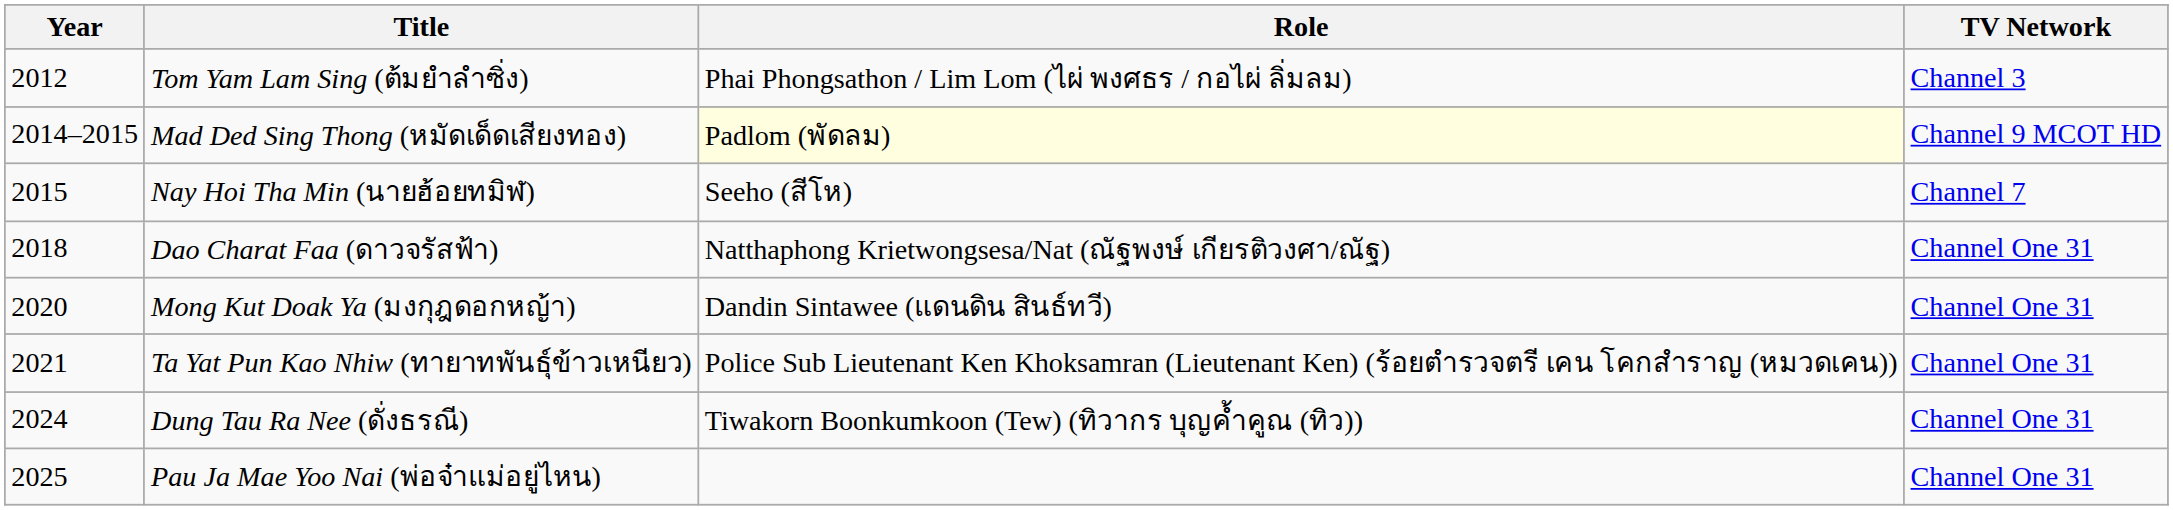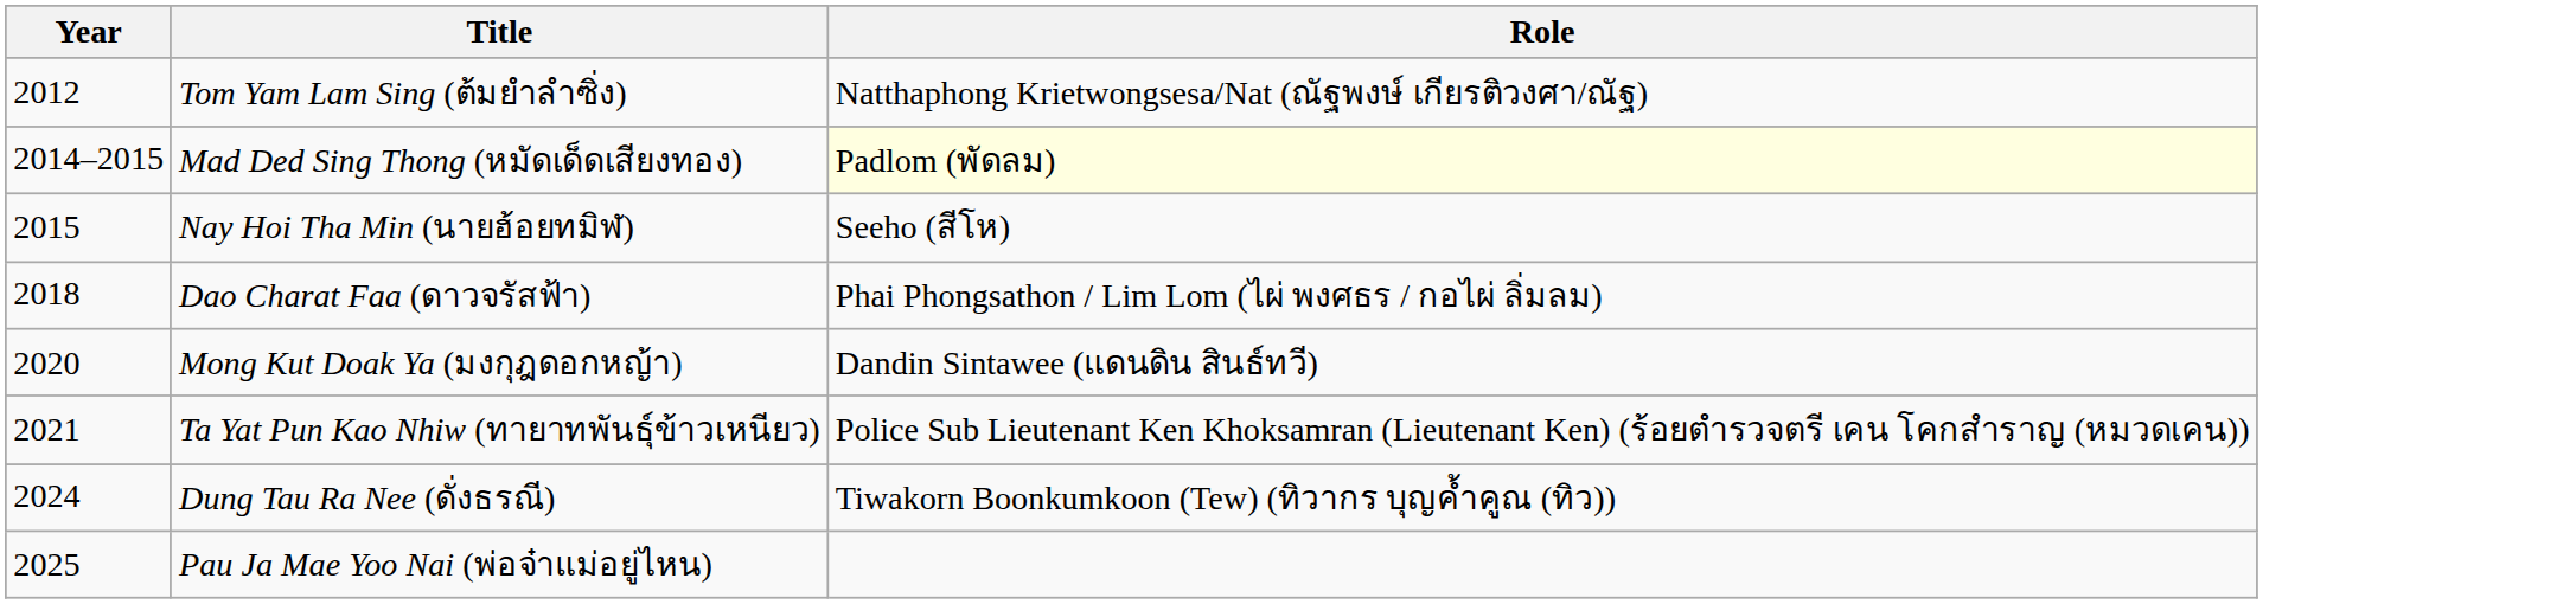 <table class="wikitable">
 <tr>
 <th>Year</th>
 <th>Title</th>
 <th>Role</th>
-<th>TV Network</th>
 </tr>
 <tr>
 <td>2012</td>
 <td><em>Tom Yam Lam Sing</em> (ต้มยำลำซิ่ง)</td>
-<td>Phai Phongsathon / Lim Lom (ไผ่ พงศธร / กอไผ่ ลิ่มลม)</td>
-<td><a href='#'>Channel 3</a></td>
+<td>Natthaphong Krietwongsesa/Nat (ณัฐพงษ์ เกียรติวงศา/ณัฐ)</td>
 </tr>
 <tr>
 <td>2014–2015</td>
 <td><em>Mad Ded Sing Thong</em> (หมัดเด็ดเสียงทอง)</td>
 <td style="background: lightyellow;">Padlom (พัดลม)</td>
-<td><a href='#'>Channel 9 MCOT HD</a></td>
 </tr>
 <tr>
 <td>2015</td>
 <td><em>Nay Hoi Tha Min</em> (นายฮ้อยทมิฬ)</td>
 <td>Seeho (สีโห)</td>
-<td><a href='#'>Channel 7</a></td>
 </tr>
 <tr>
 <td>2018</td>
 <td><em>Dao Charat Faa</em> (ดาวจรัสฟ้า)</td>
-<td>Natthaphong Krietwongsesa/Nat (ณัฐพงษ์ เกียรติวงศา/ณัฐ)</td>
-<td><a href='#'>Channel One 31</a></td>
+<td>Phai Phongsathon / Lim Lom (ไผ่ พงศธร / กอไผ่ ลิ่มลม)</td>
 </tr>
 <tr>
 <td>2020</td>
 <td><em>Mong Kut Doak Ya</em> (มงกุฎดอกหญ้า)</td>
 <td>Dandin Sintawee (แดนดิน สินธ์ทวี)</td>
-<td><a href='#'>Channel One 31</a></td>
 </tr>
 <tr>
 <td>2021</td>
 <td><em>Ta Yat Pun Kao Nhiw</em> (ทายาทพันธุ์ข้าวเหนียว)</td>
 <td>Police Sub Lieutenant Ken Khoksamran (Lieutenant Ken) (ร้อยตำรวจตรี เคน โคกสำราญ (หมวดเคน))</td>
-<td><a href='#'>Channel One 31</a></td>
 </tr>
 <tr>
 <td>2024</td>
 <td><em>Dung Tau Ra Nee</em> (ดั่งธรณี)</td>
 <td>Tiwakorn Boonkumkoon (Tew) (ทิวากร บุญค้ำคูณ (ทิว))</td>
-<td><a href='#'>Channel One 31</a></td>
 </tr>
 <tr>
 <td>2025</td>
 <td><em>Pau Ja Mae Yoo Nai</em> (พ่อจ๋าแม่อยู่ไหน)</td>
 <td></td>
-<td><a href='#'>Channel One 31</a></td>
 </tr>
 </table>
